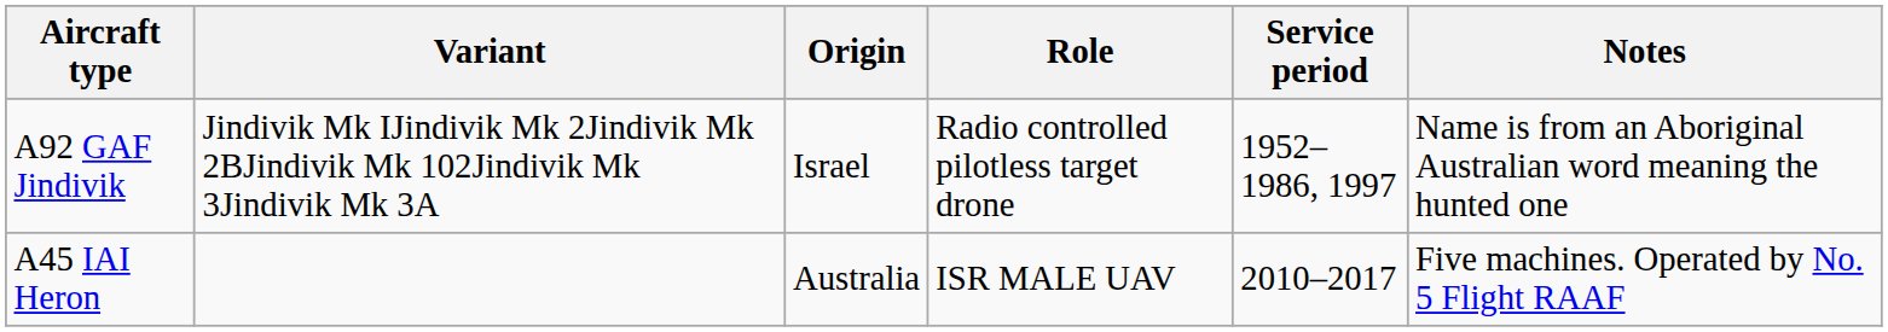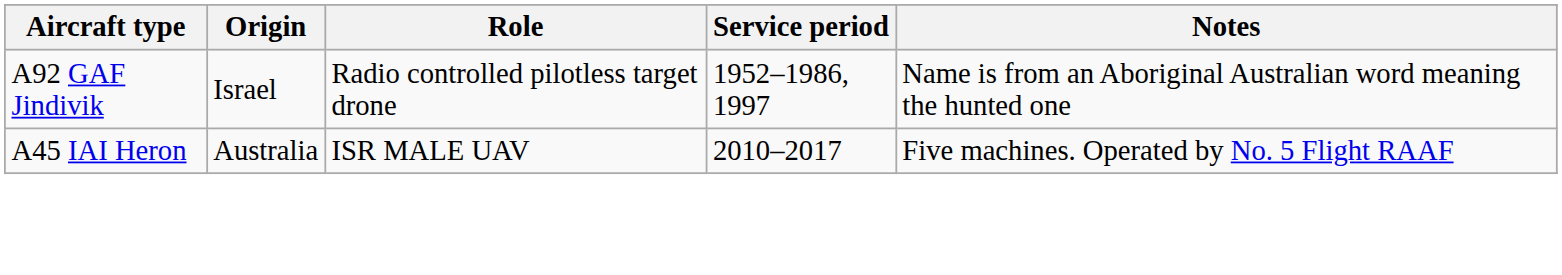 <table class="wikitable sortable">
 <tr>
 <th>Aircraft type</th>
-<th>Variant</th>
 <th>Origin</th>
 <th>Role</th>
 <th>Service period</th>
 <th>Notes</th>
 </tr>
 <tr>
 <td>A92 <a href='#'>GAF Jindivik</a></td>
-<td>Jindivik Mk IJindivik Mk 2Jindivik Mk 2BJindivik Mk 102Jindivik Mk 3Jindivik Mk 3A</td>
 <td>Israel</td>
 <td>Radio controlled pilotless target drone</td>
 <td>1952–1986, 1997</td>
 <td>Name is from an Aboriginal Australian word meaning the hunted one</td>
 </tr>
 <tr>
 <td>A45 <a href='#'>IAI Heron</a></td>
-<td></td>
 <td>Australia</td>
 <td>ISR MALE UAV</td>
 <td>2010–2017</td>
 <td>Five machines. Operated by <a href='#'>No. 5 Flight RAAF</a></td>
 </tr>
 </table>
